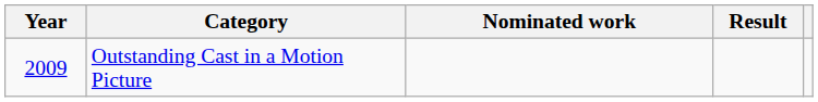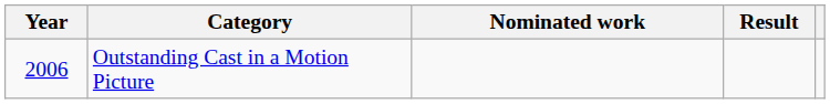 <table class="wikitable sortable plainrowheaders">
 <tr>
 <th scope="col" class="unsortable" style="width:5em;">Year</th>
 <th scope="col" class="unsortable" style="width:26em;">Category</th>
 <th scope="col" class="unsortable" style="width:25em;">Nominated work</th>
 <th scope="col" class="unsortable" style="width:5em;">Result</th>
 <th scope="col" class="unsortable"></th>
 </tr>
 <tr>
-<td style="text-align:center;"><a href='#'>2009</a></td>
+<td style="text-align:center;"><a href='#'>2006</a></td>
 <td><a href='#'>Outstanding Cast in a Motion Picture</a></td>
 <td></td>
 <td></td>
 <td style="text-align:center;"></td>
 </tr>
 </table>
